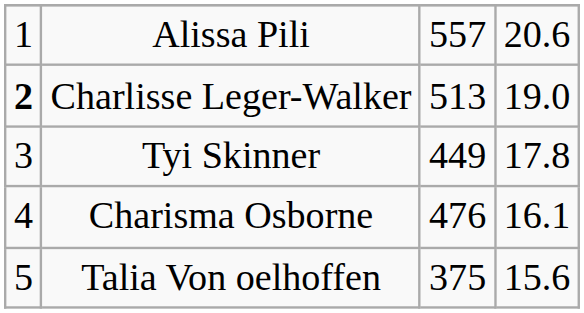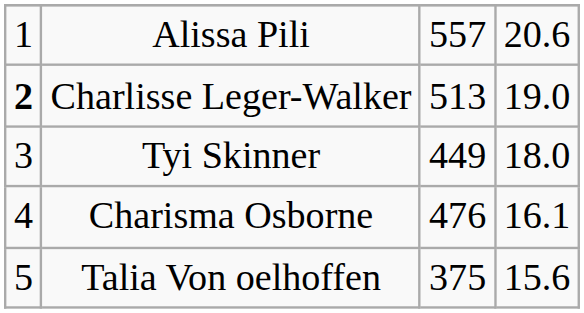 <table class="wikitable sortable" style="text-align:center">
 <tr>
 </tr>
 <tr>
 <td>1</td>
 <td>Alissa Pili</td>
 <td>557</td>
 <td>20.6</td>
 </tr>
 <tr>
 <td><strong>2</strong></td>
 <td>Charlisse Leger-Walker</td>
 <td>513</td>
 <td>19.0</td>
 </tr>
 <tr>
 <td>3</td>
 <td>Tyi Skinner</td>
 <td>449</td>
-<td>17.8</td>
+<td>18.0</td>
 </tr>
 <tr>
 <td>4</td>
 <td>Charisma Osborne</td>
 <td>476</td>
 <td>16.1</td>
 </tr>
 <tr>
 <td>5</td>
 <td>Talia Von oelhoffen</td>
 <td>375</td>
 <td>15.6</td>
 </tr>
 </table>
